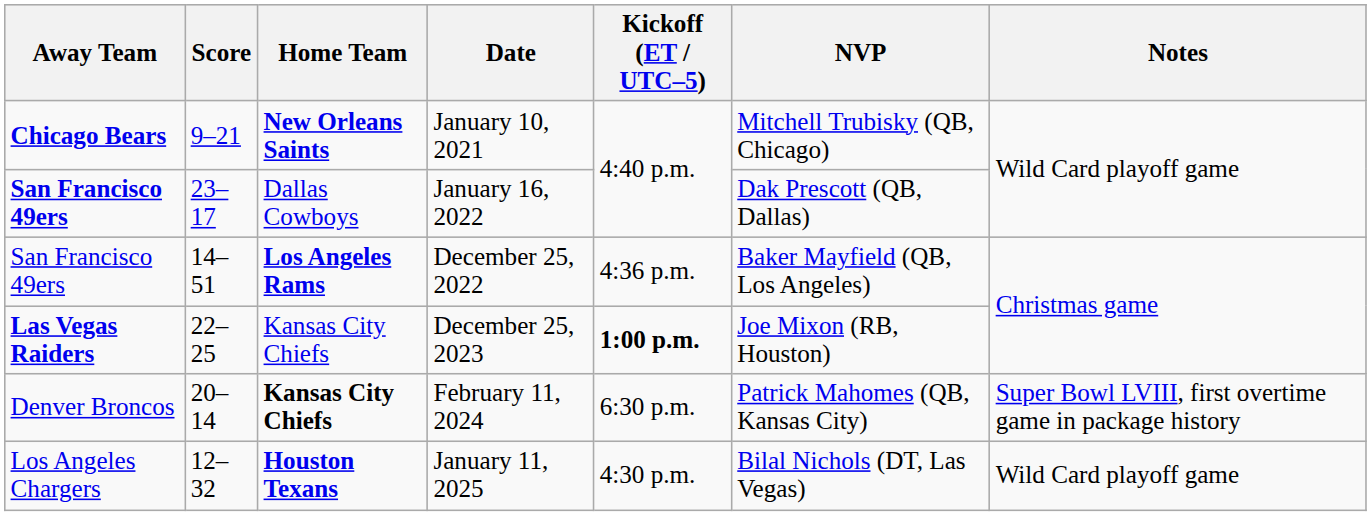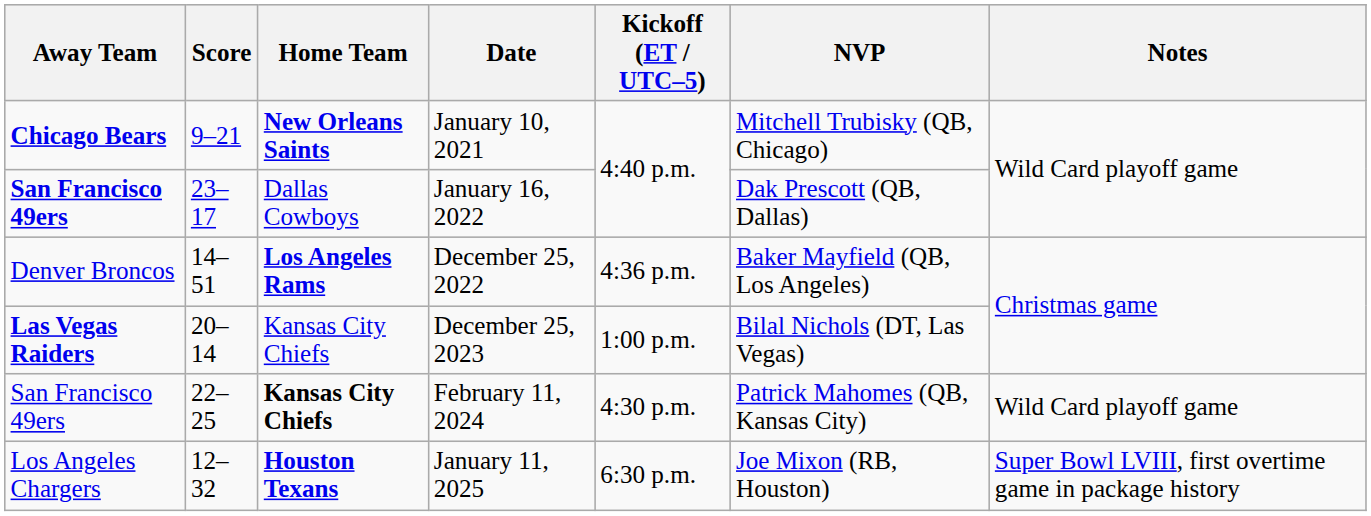 <table class="wikitable">
 <tr>
 <th>Away Team</th>
 <th>Score</th>
 <th>Home Team</th>
 <th>Date</th>
 <th>Kickoff<br>(<a href='#'>ET</a> / <a href='#'>UTC–5</a>)</th>
 <th>NVP</th>
 <th>Notes</th>
 </tr>
 <tr>
 <td><strong><a href='#'>Chicago Bears</a></strong></td>
 <td><a href='#'>9–21</a></td>
 <td><strong><a href='#'>New Orleans Saints</a></strong></td>
 <td>January 10, 2021</td>
 <td rowspan=2>4:40 p.m.</td>
 <td><a href='#'>Mitchell Trubisky</a> (QB, Chicago)</td>
 <td rowspan=2>Wild Card playoff game</td>
 </tr>
 <tr>
 <td><strong><a href='#'>San Francisco 49ers</a></strong></td>
 <td><a href='#'>23–17</a></td>
 <td><a href='#'>Dallas Cowboys</a></td>
 <td>January 16, 2022</td>
 <td><a href='#'>Dak Prescott</a> (QB, Dallas)</td>
 </tr>
 <tr>
-<td><a href='#'>San Francisco 49ers</a></td>
+<td><a href='#'>Denver Broncos</a></td>
 <td>14–51</td>
 <td><strong><a href='#'>Los Angeles Rams</a></strong></td>
 <td>December 25, 2022</td>
 <td>4:36 p.m.</td>
 <td><a href='#'>Baker Mayfield</a> (QB, Los Angeles)</td>
 <td rowspan=2><a href='#'>Christmas game</a></td>
 </tr>
 <tr>
 <td><strong><a href='#'>Las Vegas Raiders</a></strong></td>
-<td>22–25 </td>
+<td>20–14</td>
 <td><a href='#'>Kansas City Chiefs</a></td>
 <td>December 25, 2023</td>
-<td><strong>1:00 p.m.</strong></td>
-<td><a href='#'>Joe Mixon</a> (RB, Houston)</td>
+<td>1:00 p.m.</td>
+<td><a href='#'>Bilal Nichols</a> (DT, Las Vegas)</td>
 </tr>
 <tr>
-<td><a href='#'>Denver Broncos</a></td>
-<td>20–14</td>
+<td><a href='#'>San Francisco 49ers</a></td>
+<td>22–25 </td>
 <td><strong>Kansas City Chiefs</strong></td>
 <td>February 11, 2024</td>
-<td>6:30 p.m.</td>
+<td>4:30 p.m.</td>
 <td><a href='#'>Patrick Mahomes</a> (QB, Kansas City)</td>
-<td><a href='#'>Super Bowl LVIII</a>, first overtime game in package history</td>
+<td>Wild Card playoff game</td>
 </tr>
 <tr>
 <td><a href='#'>Los Angeles Chargers</a></td>
 <td>12–32</td>
 <td><strong><a href='#'>Houston Texans</a></strong></td>
 <td>January 11, 2025</td>
-<td>4:30 p.m.</td>
-<td><a href='#'>Bilal Nichols</a> (DT, Las Vegas)</td>
-<td>Wild Card playoff game</td>
+<td>6:30 p.m.</td>
+<td><a href='#'>Joe Mixon</a> (RB, Houston)</td>
+<td><a href='#'>Super Bowl LVIII</a>, first overtime game in package history</td>
 </tr>
 </table>
